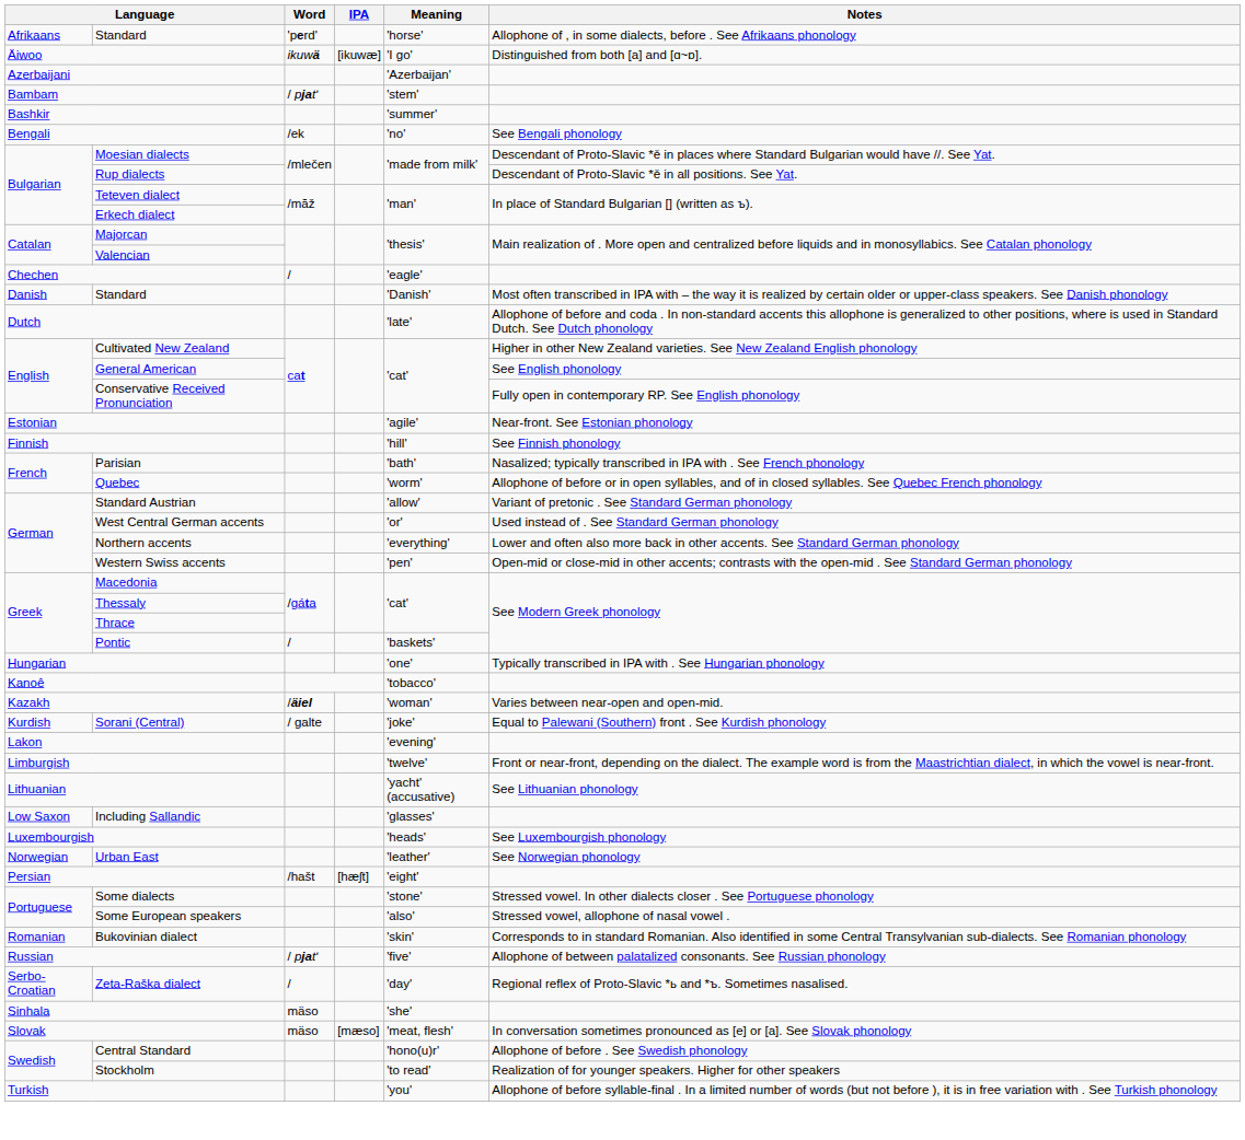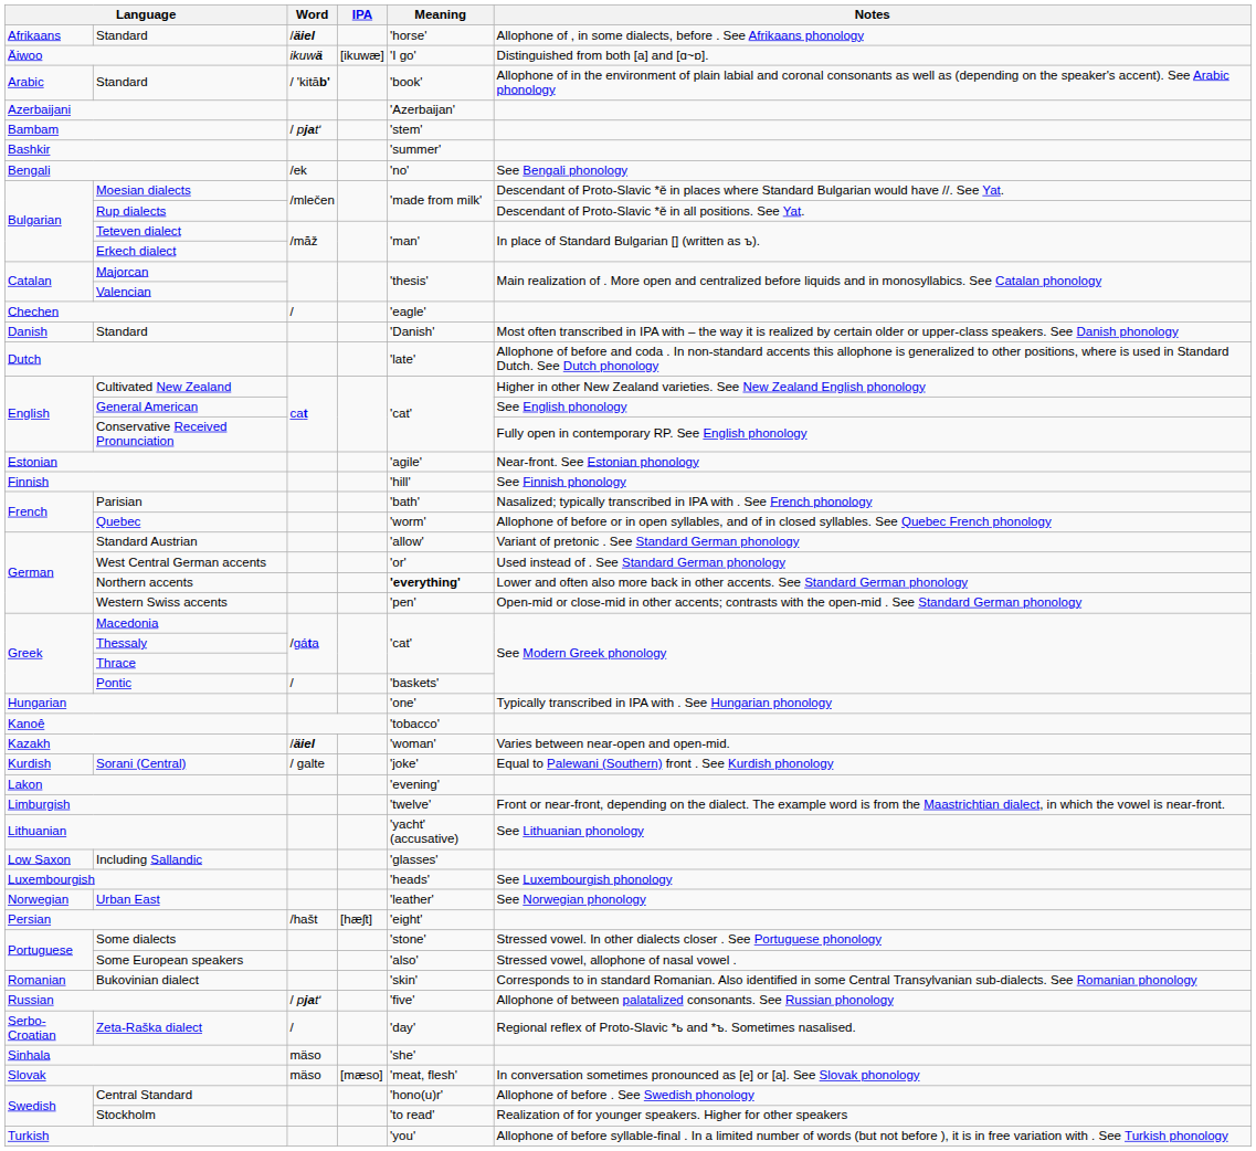 <table class="wikitable" style="clear: both;">
 <tr>
 <th colspan="2">Language</th>
 <th>Word</th>
 <th><a href='#'>IPA</a></th>
 <th>Meaning</th>
 <th>Notes</th>
 </tr>
 <tr>
 <td><a href='#'>Afrikaans</a></td>
 <td>Standard</td>
-<td>'p<strong>e</strong>rd'</td>
+<td>/<strong><em>ä<strong>iel<em></td>
 <td></td>
 <td>'horse'</td>
 <td>Allophone of , in some dialects, before . See <a href='#'>Afrikaans phonology</a></td>
 </tr>
 <tr>
 <td colspan="2"><a href='#'>Äiwoo</a></td>
 <td><em>ikuw<strong>ä<strong><em></td>
 <td>[ikuwæ]</td>
 <td>'I go'</td>
 <td>Distinguished from both [a] and [ɑ~ɒ].</td>
+</tr>
+<tr>
+<td><a href='#'>Arabic</a></td>
+<td>Standard</td>
+<td> / 'kit</strong>ā<strong>b'</td>
+<td></td>
+<td>'book'</td>
+<td>Allophone of  in the environment of plain labial and coronal consonants as well as  (depending on the speaker's accent). See <a href='#'>Arabic phonology</a></td>
 </tr>
 <tr>
 <td colspan="2"><a href='#'>Azerbaijani</a></td>
 <td></td>
 <td></td>
 <td>'Azerbaijan'</td>
 <td></td>
 </tr>
 <tr>
 <td colspan="2"><a href='#'>Bambam</a></td>
 <td> / <em>p<strong>ja</strong>tʹ</em></td>
 <td></td>
 <td>'stem'</td>
 <td></td>
 </tr>
 <tr>
 <td colspan="2"><a href='#'>Bashkir</a></td>
 <td></em><em></td>
 <td></td>
 <td>'summer'</td>
 <td></td>
 </tr>
 <tr>
 <td colspan="2"><a href='#'>Bengali</a></td>
 <td>/ek</td>
 <td></td>
 <td>'no'</td>
 <td>See <a href='#'>Bengali phonology</a></td>
 </tr>
 <tr>
 <td rowspan="4"><a href='#'>Bulgarian</a></td>
 <td><a href='#'>Moesian dialects</a></td>
 <td rowspan="2">/mlečen</td>
 <td rowspan="2"></td>
 <td rowspan="2">'made from milk'</td>
 <td>Descendant of Proto-Slavic *ě in places where Standard Bulgarian would have //. See <a href='#'>Yat</a>.</td>
 </tr>
 <tr>
 <td><a href='#'>Rup dialects</a></td>
 <td>Descendant of Proto-Slavic *ě in all positions. See <a href='#'>Yat</a>.</td>
 </tr>
 <tr>
 <td><a href='#'>Teteven dialect</a></td>
 <td rowspan="2">/măž</td>
 <td rowspan="2"></td>
 <td rowspan="2">'man'</td>
 <td rowspan="2">In place of Standard Bulgarian [] (written as ъ).</td>
 </tr>
 <tr>
 <td><a href='#'>Erkech dialect</a></td>
 </tr>
 <tr>
 <td rowspan="2"><a href='#'>Catalan</a></td>
 <td><a href='#'>Majorcan</a></td>
 <td rowspan="2"></td>
 <td rowspan="2"></td>
 <td rowspan="2">'thesis'</td>
 <td rowspan="2">Main realization of . More open and centralized before liquids and in monosyllabics. See <a href='#'>Catalan phonology</a></td>
 </tr>
 <tr>
 <td><a href='#'>Valencian</a></td>
 </tr>
 <tr>
 <td colspan="2"><a href='#'>Chechen</a></td>
 <td> / </td>
 <td></td>
 <td>'eagle'</td>
 <td></td>
 </tr>
 <tr>
 <td><a href='#'>Danish</a></td>
 <td>Standard</td>
 <td></td>
 <td></td>
 <td>'Danish'</td>
 <td>Most often transcribed in IPA with  – the way it is realized by certain older or upper-class speakers. See <a href='#'>Danish phonology</a></td>
 </tr>
 <tr>
 <td colspan="2"><a href='#'>Dutch</a></td>
 <td></td>
 <td></td>
 <td>'late'</td>
 <td>Allophone of  before  and coda . In non-standard accents this allophone is generalized to other positions, where  is used in Standard Dutch. See <a href='#'>Dutch phonology</a></td>
 </tr>
 <tr>
 <td rowspan="3"><a href='#'>English</a></td>
 <td>Cultivated <a href='#'>New Zealand</a></td>
 <td rowspan="3"></em><a href='#'>c</strong>a<strong>t</a><em></td>
 <td rowspan="3"></td>
 <td rowspan="3">'cat'</td>
 <td>Higher in other New Zealand varieties. See <a href='#'>New Zealand English phonology</a></td>
 </tr>
 <tr>
 <td><a href='#'>General American</a></td>
 <td>See <a href='#'>English phonology</a></td>
 </tr>
 <tr>
 <td>Conservative <a href='#'>Received Pronunciation</a></td>
 <td>Fully open  in contemporary RP. See <a href='#'>English phonology</a></td>
 </tr>
 <tr>
 <td colspan="2"><a href='#'>Estonian</a></td>
 <td></td>
 <td></td>
 <td>'agile'</td>
 <td>Near-front. See <a href='#'>Estonian phonology</a></td>
 </tr>
 <tr>
 <td colspan="2"><a href='#'>Finnish</a></td>
 <td></td>
 <td></td>
 <td>'hill'</td>
 <td>See <a href='#'>Finnish phonology</a></td>
 </tr>
 <tr>
 <td rowspan="2"><a href='#'>French</a></td>
 <td>Parisian</td>
 <td></td>
 <td></td>
 <td>'bath'</td>
 <td>Nasalized; typically transcribed in IPA with . See <a href='#'>French phonology</a></td>
 </tr>
 <tr>
 <td><a href='#'>Quebec</a></td>
 <td></td>
 <td></td>
 <td>'worm'</td>
 <td>Allophone of  before  or in open syllables, and of  in closed syllables. See <a href='#'>Quebec French phonology</a></td>
 </tr>
 <tr>
 <td rowspan="4"><a href='#'>German</a></td>
 <td>Standard Austrian</td>
 <td></td>
 <td></td>
 <td>'allow'</td>
 <td>Variant of pretonic . See <a href='#'>Standard German phonology</a></td>
 </tr>
 <tr>
 <td>West Central German accents</td>
 <td></td>
 <td></td>
 <td>'or'</td>
 <td>Used instead of . See <a href='#'>Standard German phonology</a></td>
 </tr>
 <tr>
 <td>Northern accents</td>
 <td></td>
 <td></td>
-<td>'everything'</td>
+<td><strong>'everything'</strong></td>
 <td>Lower and often also more back in other accents. See <a href='#'>Standard German phonology</a></td>
 </tr>
 <tr>
 <td>Western Swiss accents</td>
 <td></td>
 <td></td>
 <td>'pen'</td>
 <td>Open-mid  or close-mid  in other accents; contrasts with the open-mid . See <a href='#'>Standard German phonology</a></td>
 </tr>
 <tr>
 <td rowspan="4"><a href='#'>Greek</a></td>
 <td><a href='#'>Macedonia</a></td>
 <td rowspan="3">/<a href='#'></em>g</strong>á<strong>t</strong>a</em></strong></a></td>
 <td rowspan="3"></td>
 <td rowspan="3">'cat'</td>
 <td rowspan="4">See <a href='#'>Modern Greek phonology</a></td>
 </tr>
 <tr>
 <td><a href='#'>Thessaly</a></td>
 </tr>
 <tr>
 <td><a href='#'>Thrace</a></td>
 </tr>
 <tr>
 <td><a href='#'>Pontic</a></td>
 <td>/</td>
 <td></td>
 <td>'baskets'</td>
 </tr>
 <tr>
 <td colspan="2"><a href='#'>Hungarian</a></td>
 <td></td>
 <td></td>
 <td>'one'</td>
 <td>Typically transcribed in IPA with . See <a href='#'>Hungarian phonology</a></td>
 </tr>
 <tr>
 <td colspan="2"><a href='#'>Kanoê</a></td>
 <td colspan="2" align="center"></td>
 <td>'tobacco'</td>
 <td></td>
 </tr>
 <tr>
 <td colspan="2"><a href='#'>Kazakh</a></td>
 <td>/<strong><em>ä<strong>iel<em></td>
 <td></td>
 <td>'woman'</td>
 <td>Varies between near-open and open-mid.</td>
 </tr>
 <tr>
 <td><a href='#'>Kurdish</a></td>
 <td><a href='#'>Sorani (Central)</a></td>
 <td>/ </em>galt</strong>e</em></strong></td>
 <td></td>
 <td>'joke'</td>
 <td>Equal to <a href='#'>Palewani (Southern)</a> front . See <a href='#'>Kurdish phonology</a></td>
 </tr>
 <tr>
 <td colspan="2"><a href='#'>Lakon</a></td>
 <td></td>
 <td></td>
 <td>'evening'</td>
 <td></td>
 </tr>
 <tr>
 <td colspan="2"><a href='#'>Limburgish</a></td>
 <td></td>
 <td></td>
 <td>'twelve'</td>
 <td>Front or near-front, depending on the dialect. The example word is from the <a href='#'>Maastrichtian dialect</a>, in which the vowel is near-front.</td>
 </tr>
 <tr>
 <td colspan="2"><a href='#'>Lithuanian</a></td>
 <td></td>
 <td></td>
 <td>'yacht' (accusative)</td>
 <td>See <a href='#'>Lithuanian phonology</a></td>
 </tr>
 <tr>
 <td><a href='#'>Low Saxon</a></td>
 <td>Including <a href='#'>Sallandic</a></td>
 <td></td>
 <td></td>
 <td>'glasses'</td>
 <td></td>
 </tr>
 <tr>
 <td colspan="2"><a href='#'>Luxembourgish</a></td>
 <td></td>
 <td></td>
 <td>'heads'</td>
 <td>See <a href='#'>Luxembourgish phonology</a></td>
 </tr>
 <tr>
 <td><a href='#'>Norwegian</a></td>
 <td><a href='#'>Urban East</a></td>
 <td></td>
 <td></td>
 <td>'leather'</td>
 <td>See <a href='#'>Norwegian phonology</a></td>
 </tr>
 <tr>
 <td colspan="2"><a href='#'>Persian</a></td>
 <td>/hašt</td>
 <td>[hæʃt]</td>
 <td>'eight'</td>
 <td></td>
 </tr>
 <tr>
 <td rowspan="2"><a href='#'>Portuguese</a></td>
 <td>Some dialects</td>
 <td></td>
 <td></td>
 <td>'stone'</td>
 <td>Stressed vowel. In other dialects closer . See <a href='#'>Portuguese phonology</a></td>
 </tr>
 <tr>
 <td>Some European speakers</td>
 <td></td>
 <td></td>
 <td>'also'</td>
 <td>Stressed vowel, allophone of nasal vowel .</td>
 </tr>
 <tr>
 <td><a href='#'>Romanian</a></td>
 <td>Bukovinian dialect</td>
 <td></td>
 <td></td>
 <td>'skin'</td>
 <td>Corresponds to  in standard Romanian. Also identified in some Central Transylvanian sub-dialects. See <a href='#'>Romanian phonology</a></td>
 </tr>
 <tr>
 <td colspan="2"><a href='#'>Russian</a></td>
 <td> / <em>p<strong>ja</strong>tʹ</em></td>
 <td></td>
 <td>'five'</td>
 <td>Allophone of  between <a href='#'>palatalized</a> consonants. See <a href='#'>Russian phonology</a></td>
 </tr>
 <tr>
 <td><a href='#'>Serbo-Croatian</a></td>
 <td><a href='#'>Zeta-Raška dialect</a></td>
 <td>/</td>
 <td></td>
 <td>'day'</td>
 <td>Regional reflex of Proto-Slavic *ь and *ъ. Sometimes nasalised.</td>
 </tr>
 <tr>
 <td colspan="2"><a href='#'>Sinhala</a></td>
 <td>mäso</td>
 <td></td>
 <td>'she'</td>
 <td></td>
 </tr>
 <tr>
 <td colspan="2"><a href='#'>Slovak</a></td>
 <td>mäso</td>
 <td>[mæso]</td>
 <td>'meat, flesh'</td>
 <td>In conversation sometimes pronounced as [e] or [a]. See <a href='#'>Slovak phonology</a></td>
 </tr>
 <tr>
 <td rowspan="2"><a href='#'>Swedish</a></td>
 <td>Central Standard</td>
 <td></td>
 <td></td>
 <td>'hono(u)r'</td>
 <td>Allophone of  before . See <a href='#'>Swedish phonology</a></td>
 </tr>
 <tr>
 <td>Stockholm</td>
 <td></td>
 <td></td>
 <td>'to read'</td>
 <td>Realization of  for younger speakers. Higher  for other speakers</td>
 </tr>
 <tr>
 <td colspan="2"><a href='#'>Turkish</a></td>
 <td></td>
 <td></td>
 <td>'you'</td>
 <td>Allophone of  before syllable-final . In a limited number of words (but not before ), it is in free variation with . See <a href='#'>Turkish phonology</a></td>
 </tr>
 </table>
